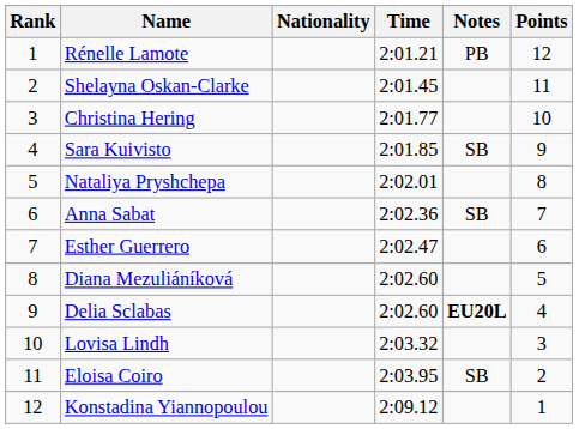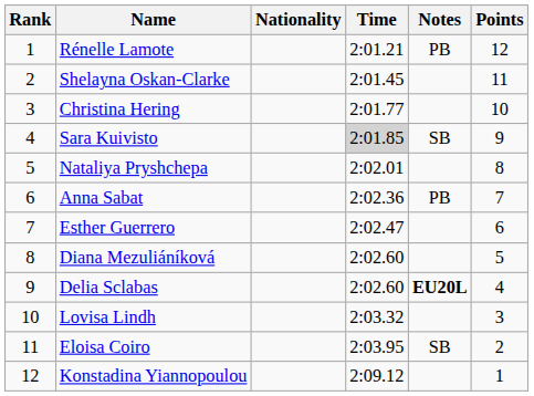 <table class="wikitable sortable" style="text-align:center; font-size:95%">
 <tr>
 <th>Rank</th>
 <th>Name</th>
 <th>Nationality</th>
 <th>Time</th>
 <th>Notes</th>
 <th>Points</th>
 </tr>
 <tr>
 <td>1</td>
 <td align=left><a href='#'>Rénelle Lamote</a></td>
 <td align=left></td>
 <td>2:01.21</td>
 <td>PB</td>
 <td>12</td>
 </tr>
 <tr>
 <td>2</td>
 <td align=left><a href='#'>Shelayna Oskan-Clarke</a></td>
 <td align=left></td>
 <td>2:01.45</td>
 <td></td>
 <td>11</td>
 </tr>
 <tr>
 <td>3</td>
 <td align=left><a href='#'>Christina Hering</a></td>
 <td align=left></td>
 <td>2:01.77</td>
 <td></td>
 <td>10</td>
 </tr>
 <tr>
 <td>4</td>
 <td align=left><a href='#'>Sara Kuivisto</a></td>
 <td align=left></td>
-<td>2:01.85</td>
+<td style="background: lightgrey;">2:01.85</td>
 <td>SB</td>
 <td>9</td>
 </tr>
 <tr>
 <td>5</td>
 <td align=left><a href='#'>Nataliya Pryshchepa</a></td>
 <td align=left></td>
 <td>2:02.01</td>
 <td></td>
 <td>8</td>
 </tr>
 <tr>
 <td>6</td>
 <td align=left><a href='#'>Anna Sabat</a></td>
 <td align=left></td>
 <td>2:02.36</td>
-<td>SB</td>
+<td>PB</td>
 <td>7</td>
 </tr>
 <tr>
 <td>7</td>
 <td align=left><a href='#'>Esther Guerrero</a></td>
 <td align=left></td>
 <td>2:02.47</td>
 <td></td>
 <td>6</td>
 </tr>
 <tr>
 <td>8</td>
 <td align=left><a href='#'>Diana Mezuliáníková</a></td>
 <td align=left></td>
 <td>2:02.60</td>
 <td></td>
 <td>5</td>
 </tr>
 <tr>
 <td>9</td>
 <td align=left><a href='#'>Delia Sclabas</a></td>
 <td align=left></td>
 <td>2:02.60</td>
 <td><strong>EU20L</strong></td>
 <td>4</td>
 </tr>
 <tr>
 <td>10</td>
 <td align=left><a href='#'>Lovisa Lindh</a></td>
 <td align=left></td>
 <td>2:03.32</td>
 <td></td>
 <td>3</td>
 </tr>
 <tr>
 <td>11</td>
 <td align=left><a href='#'>Eloisa Coiro</a></td>
 <td align=left></td>
 <td>2:03.95</td>
 <td>SB</td>
 <td>2</td>
 </tr>
 <tr>
 <td>12</td>
 <td align=left><a href='#'>Konstadina Yiannopoulou</a></td>
 <td align=left></td>
 <td>2:09.12</td>
 <td></td>
 <td>1</td>
 </tr>
 </table>
